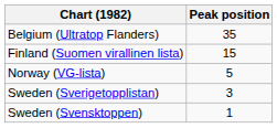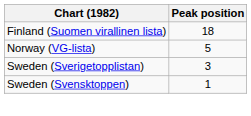 <table class="wikitable">
 <tr>
 <th align="left">Chart (1982)</th>
 <th align="center">Peak position</th>
 </tr>
 <tr>
-<td align="left">Belgium (<a href='#'>Ultratop</a> Flanders)</td>
-<td align="center">35</td>
-</tr>
-<tr>
 <td align="left">Finland (<a href='#'>Suomen virallinen lista</a>)</td>
-<td align="center">15</td>
+<td align="center">18</td>
 </tr>
 <tr>
 <td align="left">Norway (<a href='#'>VG-lista</a>)</td>
 <td align="center">5</td>
 </tr>
 <tr>
 <td align="left">Sweden (<a href='#'>Sverigetopplistan</a>)</td>
 <td align="center">3</td>
 </tr>
 <tr>
 <td align="left">Sweden (<a href='#'>Svensktoppen</a>)</td>
 <td align="center">1</td>
 </tr>
 </table>
